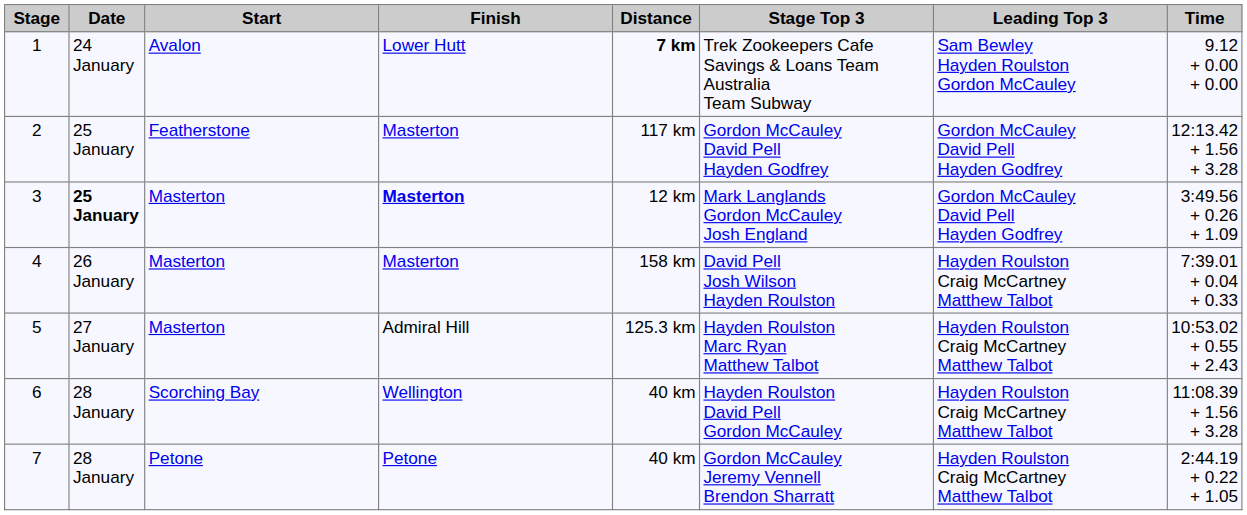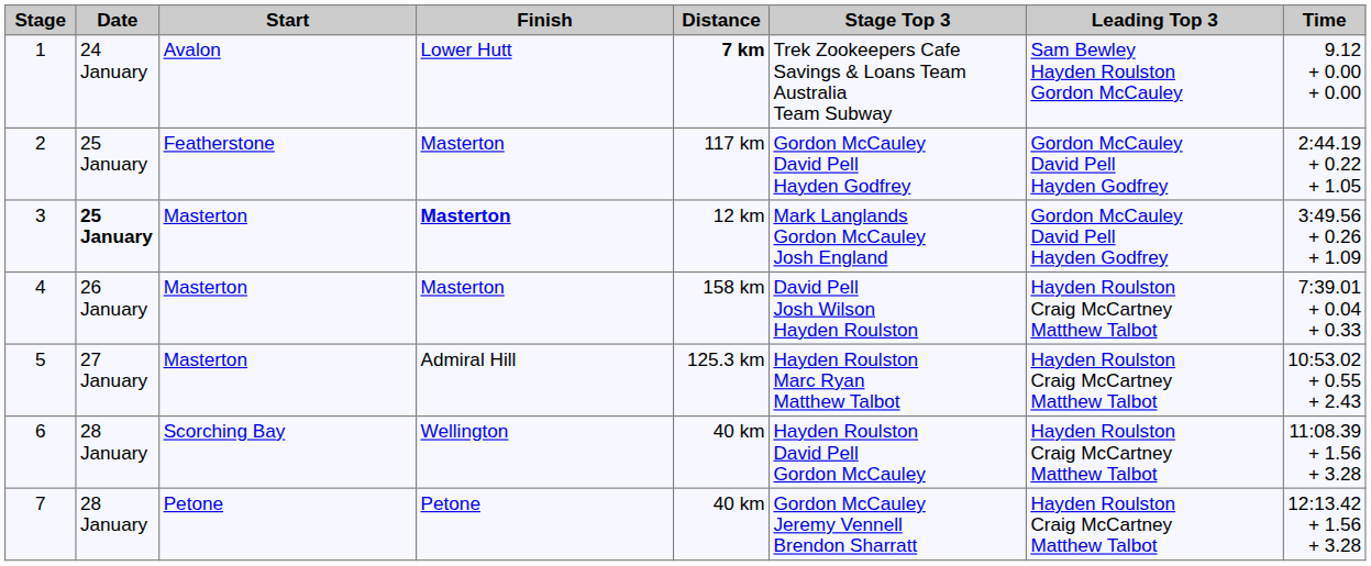 <table bgcolor="#f7f8ff" cellpadding="3" cellspacing="0" border="1" style="font-size: 95%; border: gray solid 1px; border-collapse: collapse;">
 <tr bgcolor="#CCCCCC">
 <td align="center" width="50"><strong>Stage</strong></td>
 <td align="center" width="60"><strong>Date</strong></td>
 <td align="center" width="200"><strong>Start</strong></td>
 <td align="center" width="200"><strong>Finish</strong></td>
 <td align="center" width="70"><strong>Distance</strong></td>
 <td align="center" width="200"><strong>Stage Top 3</strong></td>
 <td align="center" width="200"><strong>Leading Top 3</strong></td>
 <td align="center" width="50"><strong>Time</strong></td>
 </tr>
 <tr valign=top>
 <td align=center>1</td>
 <td>24 January</td>
 <td><a href='#'>Avalon</a></td>
 <td><a href='#'>Lower Hutt</a></td>
 <td align=right><strong>7 km</strong></td>
 <td>Trek Zookeepers Cafe<br> Savings & Loans Team Australia<br> Team Subway</td>
 <td> <a href='#'>Sam Bewley</a><br>  <a href='#'>Hayden Roulston</a><br>  <a href='#'>Gordon McCauley</a></td>
 <td align=right>9.12<br> + 0.00<br> + 0.00</td>
 </tr>
 <tr valign=top>
 <td align=center>2</td>
 <td>25 January</td>
 <td><a href='#'>Featherstone</a></td>
 <td><a href='#'>Masterton</a></td>
 <td align=right>117 km</td>
 <td> <a href='#'>Gordon McCauley</a><br>  <a href='#'>David Pell</a><br>  <a href='#'>Hayden Godfrey</a></td>
 <td> <a href='#'>Gordon McCauley</a><br>  <a href='#'>David Pell</a><br>  <a href='#'>Hayden Godfrey</a></td>
-<td align=right>12:13.42<br> + 1.56<br> + 3.28</td>
+<td align=right>2:44.19<br> + 0.22<br> + 1.05</td>
 </tr>
 <tr valign=top>
 <td align=center>3</td>
 <td><strong>25 January</strong></td>
 <td><a href='#'>Masterton</a></td>
 <td><strong><a href='#'>Masterton</a></strong></td>
 <td align=right>12 km</td>
 <td> <a href='#'>Mark Langlands</a><br>  <a href='#'>Gordon McCauley</a><br>  <a href='#'>Josh England</a></td>
 <td> <a href='#'>Gordon McCauley</a><br>  <a href='#'>David Pell</a><br>  <a href='#'>Hayden Godfrey</a></td>
 <td align=right>3:49.56<br> + 0.26<br> + 1.09</td>
 </tr>
 <tr valign=top>
 <td align=center>4</td>
 <td>26 January</td>
 <td><a href='#'>Masterton</a></td>
 <td><a href='#'>Masterton</a></td>
 <td align=right>158 km</td>
 <td> <a href='#'>David Pell</a><br>  <a href='#'>Josh Wilson</a><br>  <a href='#'>Hayden Roulston</a></td>
 <td> <a href='#'>Hayden Roulston</a><br>  Craig McCartney<br>  <a href='#'>Matthew Talbot</a></td>
 <td align=right>7:39.01<br> + 0.04<br> + 0.33</td>
 </tr>
 <tr valign=top>
 <td align=center>5</td>
 <td>27 January</td>
 <td><a href='#'>Masterton</a></td>
 <td>Admiral Hill</td>
 <td align=right>125.3 km</td>
 <td> <a href='#'>Hayden Roulston</a><br>  <a href='#'>Marc Ryan</a><br>  <a href='#'>Matthew Talbot</a></td>
 <td> <a href='#'>Hayden Roulston</a><br>  Craig McCartney<br>  <a href='#'>Matthew Talbot</a></td>
 <td align=right>10:53.02<br> + 0.55<br> + 2.43</td>
 </tr>
 <tr valign=top>
 <td align=center>6</td>
 <td>28 January</td>
 <td><a href='#'>Scorching Bay</a></td>
 <td><a href='#'>Wellington</a></td>
 <td align=right>40 km</td>
 <td> <a href='#'>Hayden Roulston</a><br>  <a href='#'>David Pell</a><br>  <a href='#'>Gordon McCauley</a></td>
 <td> <a href='#'>Hayden Roulston</a><br>  Craig McCartney<br>  <a href='#'>Matthew Talbot</a></td>
 <td align=right>11:08.39<br> + 1.56<br> + 3.28</td>
 </tr>
 <tr valign=top>
 <td align=center>7</td>
 <td>28 January</td>
 <td><a href='#'>Petone</a></td>
 <td><a href='#'>Petone</a></td>
 <td align=right>40 km</td>
 <td> <a href='#'>Gordon McCauley</a><br>  <a href='#'>Jeremy Vennell</a><br>  <a href='#'>Brendon Sharratt</a></td>
 <td> <a href='#'>Hayden Roulston</a><br>  Craig McCartney<br>  <a href='#'>Matthew Talbot</a></td>
-<td align=right>2:44.19<br> + 0.22<br> + 1.05</td>
+<td align=right>12:13.42<br> + 1.56<br> + 3.28</td>
 </tr>
 </table>
